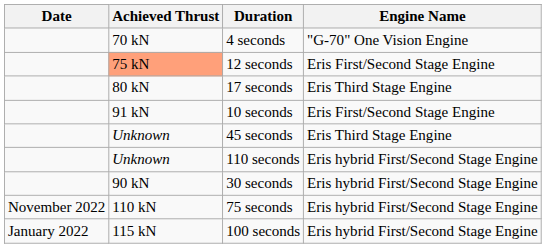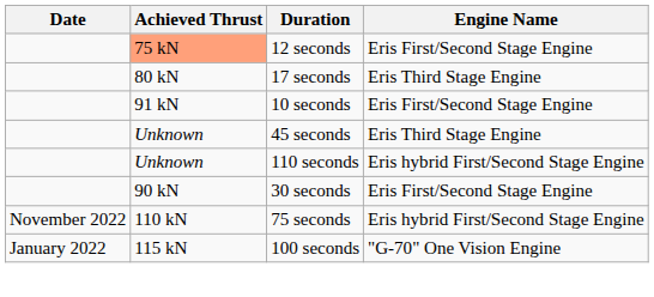 <table class="wikitable">
 <tr>
 <th>Date</th>
 <th>Achieved Thrust</th>
 <th>Duration</th>
 <th>Engine Name</th>
-</tr>
-<tr>
-<td></td>
-<td>70 kN</td>
-<td>4 seconds</td>
-<td>"G-70" One Vision Engine</td>
 </tr>
 <tr>
 <td></td>
 <td style="background: lightsalmon;">75 kN</td>
 <td>12 seconds</td>
 <td>Eris First/Second Stage Engine</td>
 </tr>
 <tr>
 <td></td>
 <td>80 kN</td>
 <td>17 seconds</td>
 <td>Eris Third Stage Engine</td>
 </tr>
 <tr>
 <td></td>
 <td>91 kN</td>
 <td>10 seconds</td>
 <td>Eris First/Second Stage Engine</td>
 </tr>
 <tr>
 <td></td>
 <td><em>Unknown</em></td>
 <td>45 seconds</td>
 <td>Eris Third Stage Engine</td>
 </tr>
 <tr>
 <td></td>
 <td><em>Unknown</em></td>
 <td>110 seconds</td>
 <td>Eris hybrid First/Second Stage Engine</td>
 </tr>
 <tr>
 <td></td>
 <td>90 kN</td>
 <td>30 seconds</td>
-<td>Eris hybrid First/Second Stage Engine</td>
+<td>Eris First/Second Stage Engine</td>
 </tr>
 <tr>
 <td>November 2022</td>
 <td>110 kN</td>
 <td>75 seconds</td>
 <td>Eris hybrid First/Second Stage Engine</td>
 </tr>
 <tr>
 <td>January 2022</td>
 <td>115 kN</td>
 <td>100 seconds</td>
-<td>Eris hybrid First/Second Stage Engine</td>
+<td>"G-70" One Vision Engine</td>
 </tr>
 </table>
